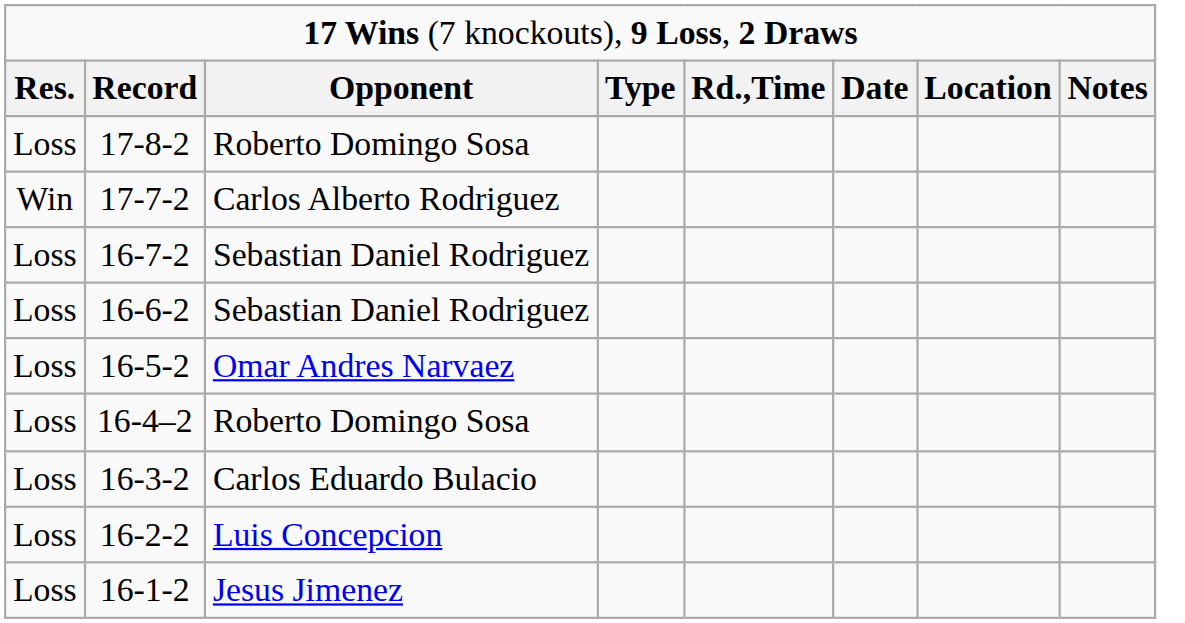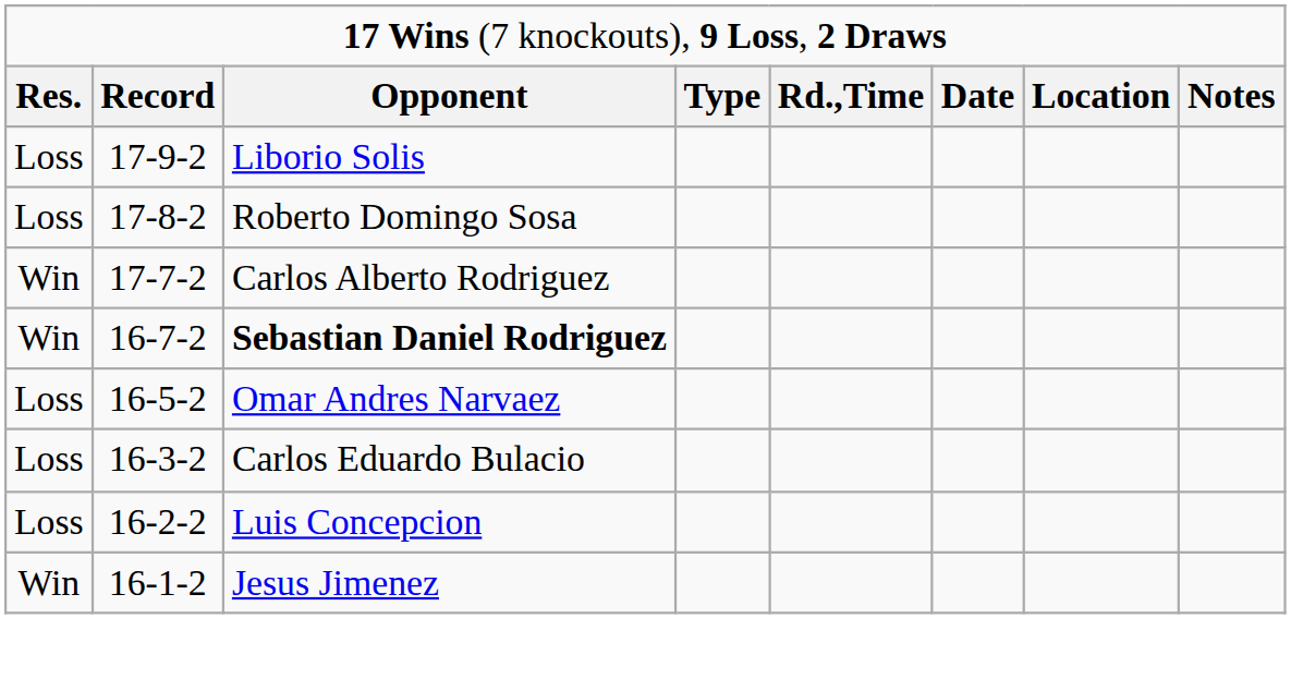 <table class="wikitable" style="font-size:95%; text-align:center;">
 <tr>
 <td colspan=8><strong>17 Wins</strong> (7 knockouts), <strong>9 Loss</strong>, <strong>2 Draws</strong></td>
 </tr>
 <tr>
 <th>Res.</th>
 <th>Record</th>
 <th>Opponent</th>
 <th>Type</th>
 <th>Rd.,Time</th>
 <th>Date</th>
 <th>Location</th>
 <th>Notes</th>
+</tr>
+<tr>
+<td>Loss</td>
+<td>17-9-2</td>
+<td align=left> <a href='#'>Liborio Solis</a></td>
+<td></td>
+<td></td>
+<td></td>
+<td align=left></td>
+<td align=left></td>
 </tr>
 <tr>
 <td>Loss</td>
 <td>17-8-2</td>
 <td align=left> Roberto Domingo Sosa</td>
 <td></td>
 <td></td>
 <td></td>
 <td align=left></td>
 <td align=left></td>
 </tr>
 <tr>
 <td>Win</td>
 <td>17-7-2</td>
 <td align=left> Carlos Alberto Rodriguez</td>
 <td></td>
 <td></td>
 <td></td>
 <td align=left></td>
 <td align=left></td>
 </tr>
 <tr>
-<td>Loss</td>
+<td>Win</td>
 <td>16-7-2</td>
-<td align=left> Sebastian Daniel Rodriguez</td>
-<td></td>
-<td></td>
-<td></td>
-<td align=left></td>
-<td align=left></td>
-</tr>
-<tr>
-<td>Loss</td>
-<td>16-6-2</td>
-<td align=left> Sebastian Daniel Rodriguez</td>
+<td align=left><strong> Sebastian Daniel Rodriguez</strong></td>
 <td></td>
 <td></td>
 <td></td>
 <td align=left></td>
 <td align=left></td>
 </tr>
 <tr>
 <td>Loss</td>
 <td>16-5-2</td>
 <td align=left> <a href='#'>Omar Andres Narvaez</a></td>
-<td></td>
-<td></td>
-<td></td>
-<td align=left></td>
-<td align=left></td>
-</tr>
-<tr>
-<td>Loss</td>
-<td>16-4–2</td>
-<td align=left> Roberto Domingo Sosa</td>
 <td></td>
 <td></td>
 <td></td>
 <td align=left></td>
 <td align=left></td>
 </tr>
 <tr>
 <td>Loss</td>
 <td>16-3-2</td>
 <td align=left> Carlos Eduardo Bulacio</td>
 <td></td>
 <td></td>
 <td></td>
 <td align=left></td>
 <td align=left></td>
 </tr>
 <tr>
 <td>Loss</td>
 <td>16-2-2</td>
 <td align=left> <a href='#'>Luis Concepcion</a></td>
 <td></td>
 <td></td>
 <td></td>
 <td align=left></td>
 <td align=left></td>
 </tr>
 <tr>
-<td>Loss</td>
+<td>Win</td>
 <td>16-1-2</td>
 <td align=left> <a href='#'>Jesus Jimenez</a></td>
 <td></td>
 <td></td>
 <td></td>
 <td align=left></td>
 <td align=left></td>
 </tr>
 </table>
